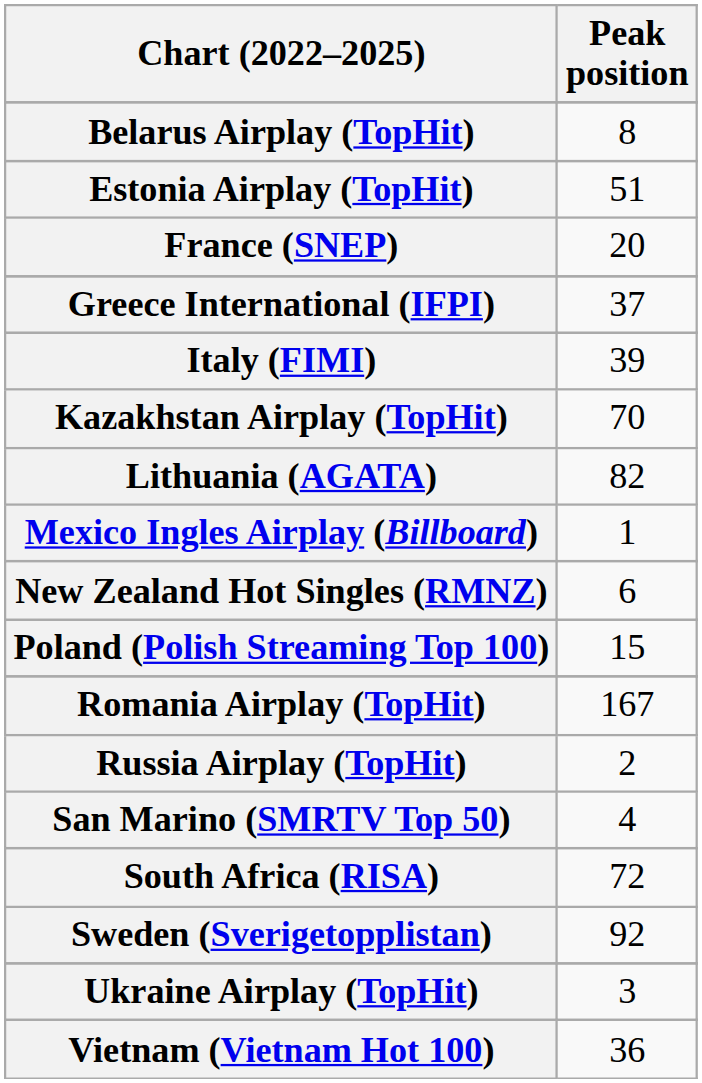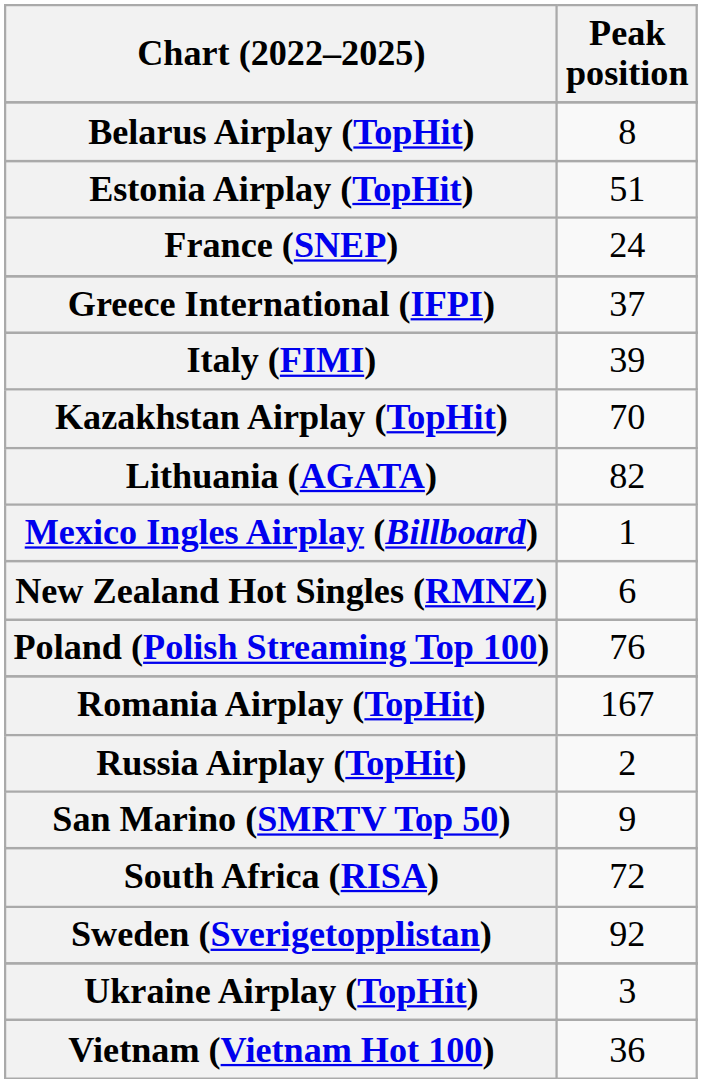 <table class="wikitable sortable plainrowheaders" style="text-align:center">
 <tr>
 <th scope="col">Chart (2022–2025)</th>
 <th scope="col">Peak<br>position</th>
 </tr>
 <tr>
 </tr>
 <tr>
 </tr>
 <tr>
 <th scope="row">Belarus Airplay (<a href='#'>TopHit</a>)</th>
 <td>8</td>
 </tr>
 <tr>
 </tr>
 <tr>
 </tr>
 <tr>
 </tr>
 <tr>
 </tr>
 <tr>
 </tr>
 <tr>
 </tr>
 <tr>
 </tr>
 <tr>
 <th scope="row">Estonia Airplay (<a href='#'>TopHit</a>)</th>
 <td>51</td>
 </tr>
 <tr>
 <th scope="row">France (<a href='#'>SNEP</a>)</th>
-<td>20</td>
+<td>24</td>
 </tr>
 <tr>
 </tr>
 <tr>
 </tr>
 <tr>
 <th scope="row">Greece International (<a href='#'>IFPI</a>)</th>
 <td>37</td>
 </tr>
 <tr>
 </tr>
 <tr>
 </tr>
 <tr>
 </tr>
 <tr>
 </tr>
 <tr>
 <th scope="row">Italy (<a href='#'>FIMI</a>)</th>
 <td>39</td>
 </tr>
 <tr>
 <th scope="row">Kazakhstan Airplay (<a href='#'>TopHit</a>)</th>
 <td>70</td>
 </tr>
 <tr>
 <th scope="row">Lithuania (<a href='#'>AGATA</a>)</th>
 <td>82</td>
 </tr>
 <tr>
 <th scope="row"><a href='#'>Mexico Ingles Airplay</a> (<em><a href='#'>Billboard</a></em>)</th>
 <td>1</td>
 </tr>
 <tr>
 </tr>
 <tr>
 </tr>
 <tr>
 <th scope="row">New Zealand Hot Singles (<a href='#'>RMNZ</a>)</th>
 <td>6</td>
 </tr>
 <tr>
 </tr>
 <tr>
 <th scope="row">Poland (<a href='#'>Polish Streaming Top 100</a>)</th>
-<td>15</td>
+<td>76</td>
 </tr>
 <tr>
 </tr>
 <tr>
 <th scope="row">Romania Airplay (<a href='#'>TopHit</a>)</th>
 <td>167</td>
 </tr>
 <tr>
 <th scope="row">Russia Airplay (<a href='#'>TopHit</a>)</th>
 <td>2</td>
 </tr>
 <tr>
 <th scope="row">San Marino (<a href='#'>SMRTV Top 50</a>)</th>
-<td>4</td>
+<td>9</td>
 </tr>
 <tr>
 </tr>
 <tr>
 </tr>
 <tr>
 <th scope="row">South Africa (<a href='#'>RISA</a>)</th>
 <td>72</td>
 </tr>
 <tr>
 <th scope="row">Sweden (<a href='#'>Sverigetopplistan</a>)</th>
 <td>92</td>
 </tr>
 <tr>
 </tr>
 <tr>
 <th scope="row">Ukraine Airplay (<a href='#'>TopHit</a>)</th>
 <td>3</td>
 </tr>
 <tr>
 </tr>
 <tr>
 </tr>
 <tr>
 </tr>
 <tr>
 </tr>
 <tr>
 </tr>
 <tr>
 </tr>
 <tr>
 </tr>
 <tr>
 <th scope="row">Vietnam (<a href='#'>Vietnam Hot 100</a>)</th>
 <td>36</td>
 </tr>
 </table>
